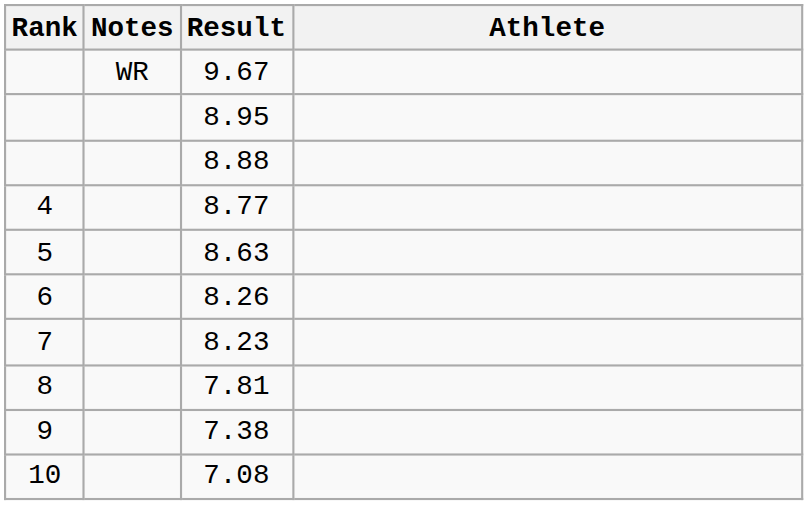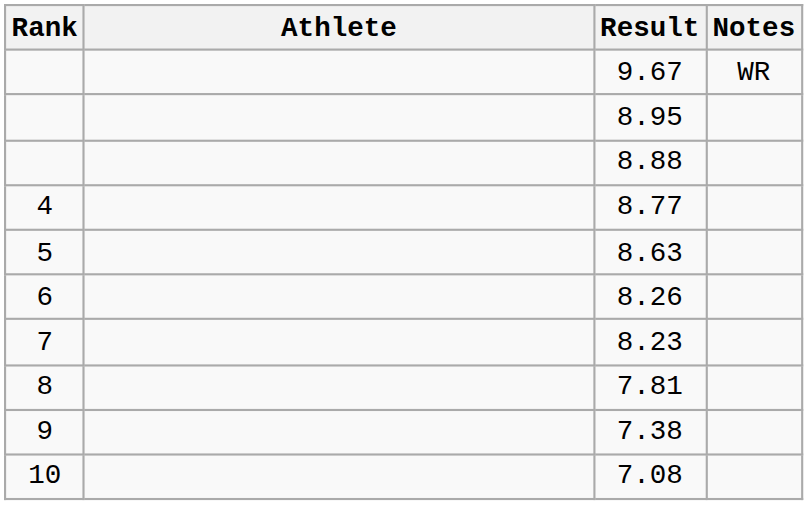 <table class="wikitable" style="text-align:center">
 <tr>
 <th>Rank</th>
+<th Style="width:18em">Athlete</th>
+<th>Result</th>
 <th>Notes</th>
-<th>Result</th>
-<th Style="width:18em">Athlete</th>
 </tr>
 <tr>
 <td></td>
+<td style="text-align:left"></td>
+<td>9.67</td>
 <td>WR</td>
-<td>9.67</td>
-<td style="text-align:left"></td>
 </tr>
 <tr>
 <td></td>
+<td style="text-align:left"></td>
+<td>8.95</td>
 <td></td>
-<td>8.95</td>
-<td style="text-align:left"></td>
 </tr>
 <tr>
 <td></td>
+<td style="text-align:left"></td>
+<td>8.88</td>
 <td></td>
-<td>8.88</td>
-<td style="text-align:left"></td>
 </tr>
 <tr>
 <td>4</td>
+<td style="text-align:left"></td>
+<td>8.77</td>
 <td></td>
-<td>8.77</td>
-<td style="text-align:left"></td>
 </tr>
 <tr>
 <td>5</td>
+<td style="text-align:left"></td>
+<td>8.63</td>
 <td></td>
-<td>8.63</td>
-<td style="text-align:left"></td>
 </tr>
 <tr>
 <td>6</td>
+<td style="text-align:left"></td>
+<td>8.26</td>
 <td></td>
-<td>8.26</td>
-<td style="text-align:left"></td>
 </tr>
 <tr>
 <td>7</td>
+<td style="text-align:left"></td>
+<td>8.23</td>
 <td></td>
-<td>8.23</td>
-<td style="text-align:left"></td>
 </tr>
 <tr>
 <td>8</td>
+<td style="text-align:left"></td>
+<td>7.81</td>
 <td></td>
-<td>7.81</td>
-<td style="text-align:left"></td>
 </tr>
 <tr>
 <td>9</td>
+<td style="text-align:left"></td>
+<td>7.38</td>
 <td></td>
-<td>7.38</td>
-<td style="text-align:left"></td>
 </tr>
 <tr>
 <td>10</td>
+<td style="text-align:left"></td>
+<td>7.08</td>
 <td></td>
-<td>7.08</td>
-<td style="text-align:left"></td>
 </tr>
 </table>
